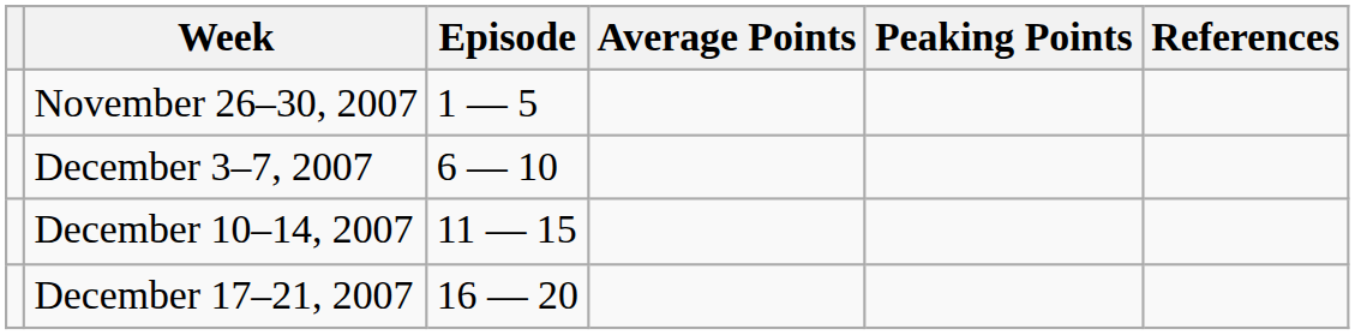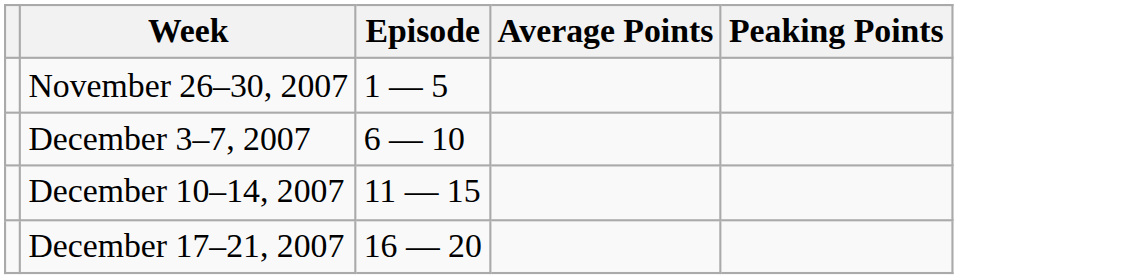 <table class="wikitable">
 <tr>
 <th></th>
 <th>Week</th>
 <th>Episode</th>
 <th>Average Points</th>
 <th>Peaking Points</th>
-<th>References</th>
 </tr>
 <tr>
 <td></td>
 <td>November 26–30, 2007</td>
 <td>1 — 5</td>
-<td></td>
 <td></td>
 <td></td>
 </tr>
 <tr>
 <td></td>
 <td>December 3–7, 2007</td>
 <td>6 — 10</td>
 <td></td>
 <td></td>
-<td></td>
 </tr>
 <tr>
 <td></td>
 <td>December 10–14, 2007</td>
 <td>11 — 15</td>
-<td></td>
 <td></td>
 <td></td>
 </tr>
 <tr>
 <td></td>
 <td>December 17–21, 2007</td>
 <td>16 — 20</td>
 <td></td>
 <td></td>
-<td></td>
 </tr>
 </table>
